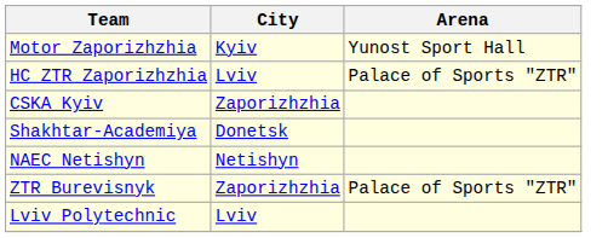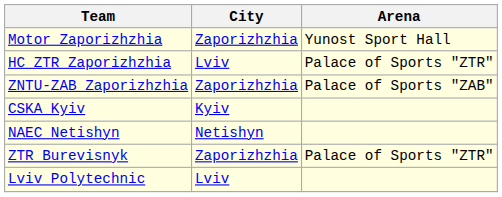 <table class="wikitable sortable">
 <tr>
 <th>Team</th>
 <th>City</th>
 <th>Arena</th>
 </tr>
 <tr bgcolor=ffffe0>
 <td><a href='#'>Motor Zaporizhzhia</a></td>
-<td><a href='#'>Kyiv</a></td>
+<td><a href='#'>Zaporizhzhia</a></td>
 <td>Yunost Sport Hall</td>
 </tr>
 <tr bgcolor=ffffe0>
 <td><a href='#'>HC ZTR Zaporizhzhia</a></td>
 <td><a href='#'>Lviv</a></td>
 <td>Palace of Sports "ZTR"</td>
 </tr>
 <tr bgcolor=ffffe0>
-<td><a href='#'>CSKA Kyiv</a></td>
+<td><a href='#'>ZNTU-ZAB Zaporizhzhia</a></td>
 <td><a href='#'>Zaporizhzhia</a></td>
-<td></td>
+<td>Palace of Sports "ZAB"</td>
 </tr>
 <tr bgcolor=ffffe0>
-<td><a href='#'>Shakhtar-Academiya</a></td>
-<td><a href='#'>Donetsk</a></td>
+<td><a href='#'>CSKA Kyiv</a></td>
+<td><a href='#'>Kyiv</a></td>
 <td></td>
 </tr>
 <tr bgcolor=ffffe0>
 <td><a href='#'>NAEC Netishyn</a></td>
 <td><a href='#'>Netishyn</a></td>
 <td></td>
 </tr>
 <tr bgcolor=ffffe0>
 <td><a href='#'>ZTR Burevisnyk</a></td>
 <td><a href='#'>Zaporizhzhia</a></td>
 <td>Palace of Sports "ZTR"</td>
 </tr>
 <tr bgcolor=ffffe0>
 <td><a href='#'>Lviv Polytechnic</a></td>
 <td><a href='#'>Lviv</a></td>
 <td></td>
 </tr>
 <tr>
 </tr>
 </table>
